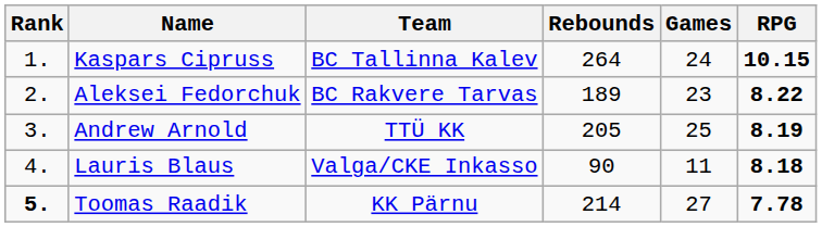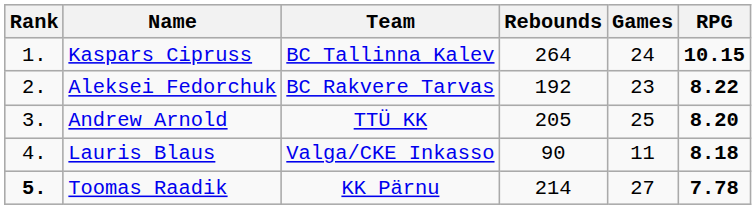 <table class="wikitable" style="text-align: center;">
 <tr>
 <th>Rank</th>
 <th>Name</th>
 <th>Team</th>
 <th>Rebounds</th>
 <th>Games</th>
 <th width=40>RPG</th>
 </tr>
 <tr>
 <td>1.</td>
 <td align="left"> <a href='#'>Kaspars Cipruss</a></td>
 <td><a href='#'>BC Tallinna Kalev</a></td>
 <td>264</td>
 <td>24</td>
 <td><strong>10.15</strong></td>
 </tr>
 <tr>
 <td>2.</td>
 <td align="left"> <a href='#'>Aleksei Fedorchuk</a></td>
 <td><a href='#'>BC Rakvere Tarvas</a></td>
-<td>189</td>
+<td>192</td>
 <td>23</td>
 <td><strong>8.22</strong></td>
 </tr>
 <tr>
 <td>3.</td>
 <td align="left"> <a href='#'>Andrew Arnold</a></td>
 <td><a href='#'>TTÜ KK</a></td>
 <td>205</td>
 <td>25</td>
-<td><strong>8.19</strong></td>
+<td><strong>8.20</strong></td>
 </tr>
 <tr>
 <td>4.</td>
 <td align="left"> <a href='#'>Lauris Blaus</a></td>
 <td><a href='#'>Valga/CKE Inkasso</a></td>
 <td>90</td>
 <td>11</td>
 <td><strong>8.18</strong></td>
 </tr>
 <tr>
 <td><strong>5.</strong></td>
 <td align="left"> <a href='#'>Toomas Raadik</a></td>
 <td><a href='#'>KK Pärnu</a></td>
 <td>214</td>
 <td>27</td>
 <td><strong>7.78</strong></td>
 </tr>
 </table>
